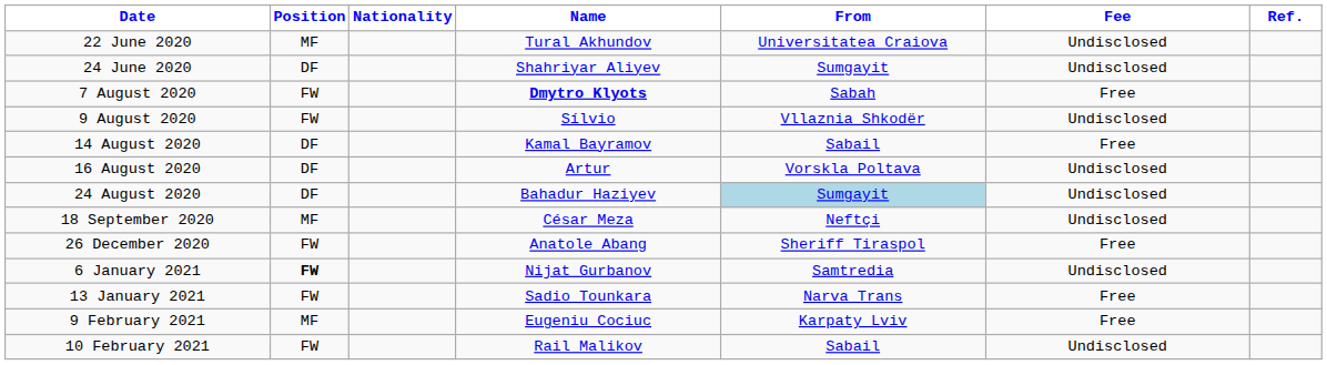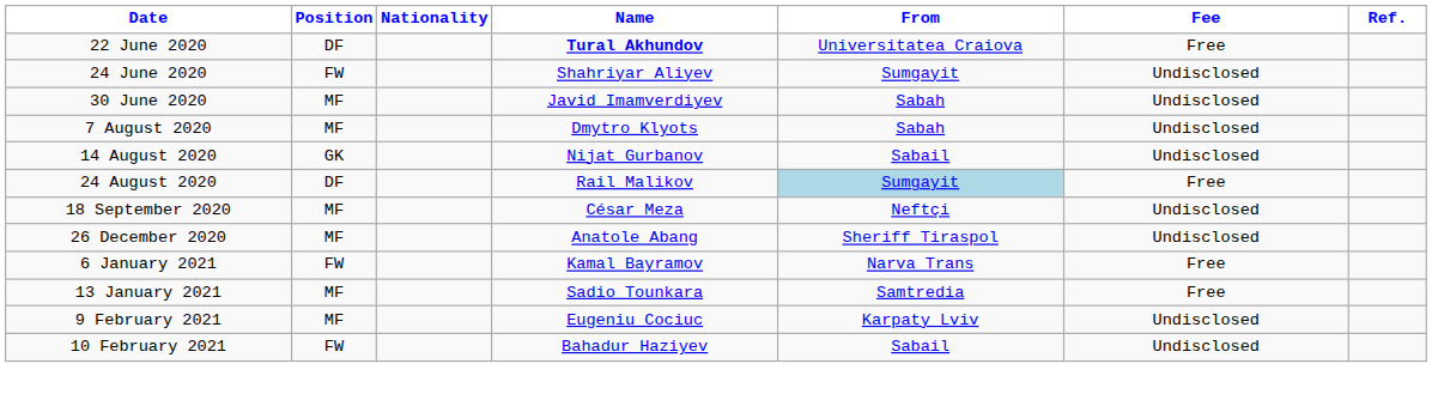 <table class="wikitable"  style="text-align:center; font-size:90%; ">
 <tr>
 <th style="background:white; color:blue; width:200px;">Date</th>
 <th style="background:white; color:blue; width:50px;">Position</th>
 <th style="background:white; color:blue; width:50px;">Nationality</th>
 <th style="background:white; color:blue; width:200px;">Name</th>
 <th style="background:white; color:blue; width:200px;">From</th>
 <th style="background:white; color:blue; width:200px;">Fee</th>
 <th style="background:white; color:blue; width:50px;">Ref.</th>
 </tr>
 <tr>
 <td>22 June 2020</td>
-<td>MF</td>
+<td>DF</td>
 <td></td>
-<td><a href='#'>Tural Akhundov</a></td>
+<td><strong><a href='#'>Tural Akhundov</a></strong></td>
 <td><a href='#'>Universitatea Craiova</a></td>
-<td>Undisclosed</td>
+<td>Free</td>
 <td></td>
 </tr>
 <tr>
 <td>24 June 2020</td>
-<td>DF</td>
+<td>FW</td>
 <td></td>
 <td><a href='#'>Shahriyar Aliyev</a></td>
 <td><a href='#'>Sumgayit</a></td>
 <td>Undisclosed</td>
 <td></td>
 </tr>
 <tr>
-<td>7 August 2020</td>
-<td>FW</td>
+<td>30 June 2020</td>
+<td>MF</td>
 <td></td>
-<td><strong><a href='#'>Dmytro Klyots</a></strong></td>
+<td><a href='#'>Javid Imamverdiyev</a></td>
 <td><a href='#'>Sabah</a></td>
-<td>Free</td>
+<td>Undisclosed</td>
 <td></td>
 </tr>
 <tr>
-<td>9 August 2020</td>
-<td>FW</td>
+<td>7 August 2020</td>
+<td>MF</td>
 <td></td>
-<td><a href='#'>Sílvio</a></td>
-<td><a href='#'>Vllaznia Shkodër</a></td>
+<td><a href='#'>Dmytro Klyots</a></td>
+<td><a href='#'>Sabah</a></td>
 <td>Undisclosed</td>
 <td></td>
 </tr>
 <tr>
 <td>14 August 2020</td>
-<td>DF</td>
+<td>GK</td>
 <td></td>
-<td><a href='#'>Kamal Bayramov</a></td>
+<td><a href='#'>Nijat Gurbanov</a></td>
 <td><a href='#'>Sabail</a></td>
-<td>Free</td>
-<td></td>
-</tr>
-<tr>
-<td>16 August 2020</td>
-<td>DF</td>
-<td></td>
-<td><a href='#'>Artur</a></td>
-<td><a href='#'>Vorskla Poltava</a></td>
 <td>Undisclosed</td>
 <td></td>
 </tr>
 <tr>
 <td>24 August 2020</td>
 <td>DF</td>
 <td></td>
-<td><a href='#'>Bahadur Haziyev</a></td>
+<td><a href='#'>Rail Malikov</a></td>
 <td style="background: lightblue;"><a href='#'>Sumgayit</a></td>
-<td>Undisclosed</td>
+<td>Free</td>
 <td></td>
 </tr>
 <tr>
 <td>18 September 2020</td>
 <td>MF</td>
 <td></td>
 <td><a href='#'>César Meza</a></td>
 <td><a href='#'>Neftçi</a></td>
 <td>Undisclosed</td>
 <td></td>
 </tr>
 <tr>
 <td>26 December 2020</td>
-<td>FW</td>
+<td>MF</td>
 <td></td>
 <td><a href='#'>Anatole Abang</a></td>
 <td><a href='#'>Sheriff Tiraspol</a></td>
+<td>Undisclosed</td>
+<td></td>
+</tr>
+<tr>
+<td>6 January 2021</td>
+<td>FW</td>
+<td></td>
+<td><a href='#'>Kamal Bayramov</a></td>
+<td><a href='#'>Narva Trans</a></td>
 <td>Free</td>
 <td></td>
 </tr>
 <tr>
-<td>6 January 2021</td>
-<td><strong>FW</strong></td>
-<td></td>
-<td><a href='#'>Nijat Gurbanov</a></td>
-<td><a href='#'>Samtredia</a></td>
-<td>Undisclosed</td>
-<td></td>
-</tr>
-<tr>
 <td>13 January 2021</td>
-<td>FW</td>
+<td>MF</td>
 <td></td>
 <td><a href='#'>Sadio Tounkara</a></td>
-<td><a href='#'>Narva Trans</a></td>
+<td><a href='#'>Samtredia</a></td>
 <td>Free</td>
 <td></td>
 </tr>
 <tr>
 <td>9 February 2021</td>
 <td>MF</td>
 <td></td>
 <td><a href='#'>Eugeniu Cociuc</a></td>
 <td><a href='#'>Karpaty Lviv</a></td>
-<td>Free</td>
+<td>Undisclosed</td>
 <td></td>
 </tr>
 <tr>
 <td>10 February 2021</td>
 <td>FW</td>
 <td></td>
-<td><a href='#'>Rail Malikov</a></td>
+<td><a href='#'>Bahadur Haziyev</a></td>
 <td><a href='#'>Sabail</a></td>
 <td>Undisclosed</td>
 <td></td>
 </tr>
 </table>
